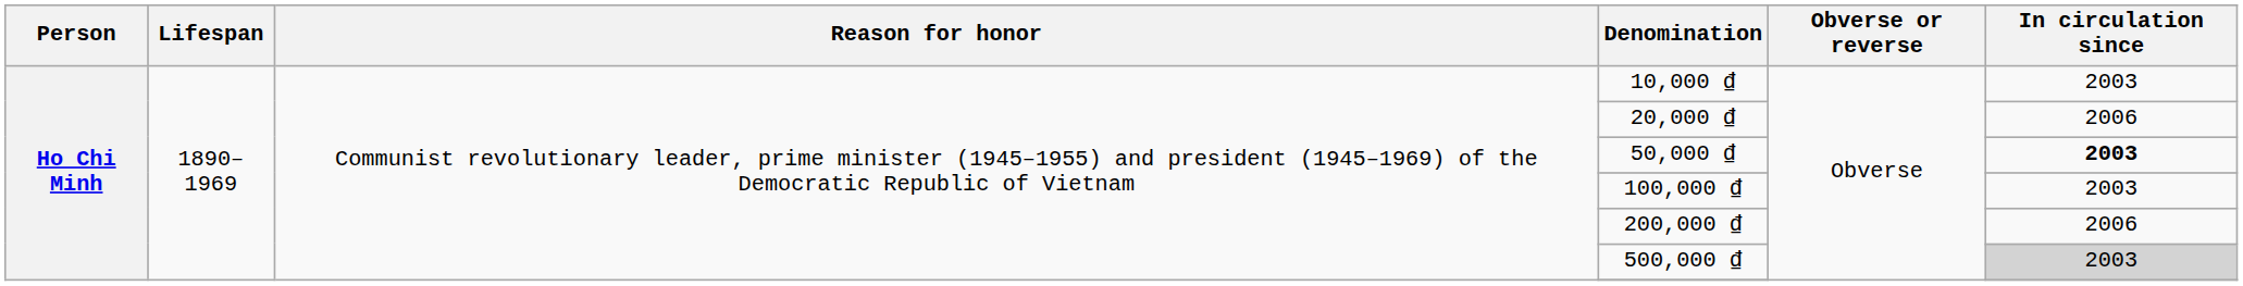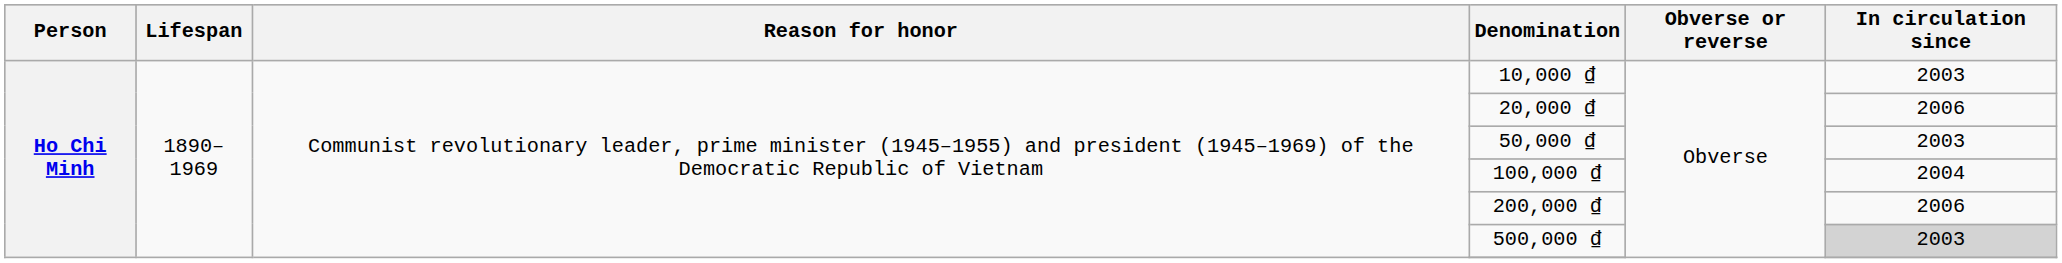 <table class="wikitable" style="font-size: 95%; text-align:center;">
 <tr>
 <th>Person</th>
 <th>Lifespan</th>
 <th>Reason for honor</th>
 <th>Denomination</th>
 <th>Obverse or reverse</th>
 <th>In circulation since</th>
 </tr>
 <tr>
 <th rowspan = 8><a href='#'>Ho Chi Minh</a></th>
 <td rowspan = 8>1890–1969</td>
 <td rowspan = 8>Communist revolutionary leader, prime minister (1945–1955) and president (1945–1969) of the Democratic Republic of Vietnam</td>
 <td>10,000 ₫</td>
 <td rowspan = 8>Obverse</td>
 <td>2003</td>
 </tr>
 <tr>
 <td>20,000 ₫</td>
 <td>2006</td>
 </tr>
 <tr>
 <td>50,000 ₫</td>
-<td><strong>2003</strong></td>
+<td>2003</td>
 </tr>
 <tr>
 <td>100,000 ₫</td>
-<td>2003</td>
+<td>2004</td>
 </tr>
 <tr>
 <td>200,000 ₫</td>
 <td>2006</td>
 </tr>
 <tr>
 <td>500,000 ₫</td>
 <td style="background: lightgrey;">2003</td>
 </tr>
 <tr>
 </tr>
 </table>
